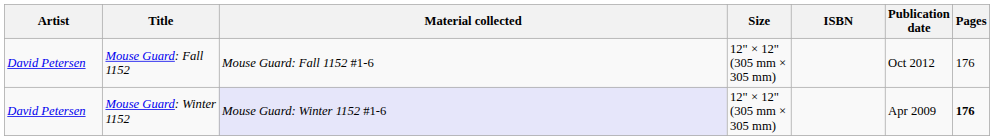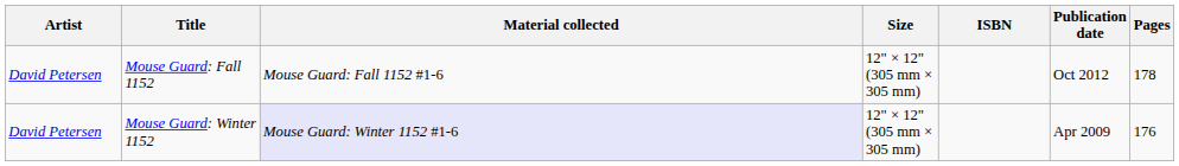 <table class="wikitable">
 <tr>
 <th width="120">Artist</th>
 <th width="145">Title</th>
 <th width="665">Material collected</th>
 <th width="75">Size</th>
 <th width="115">ISBN</th>
 <th width="25">Publication date</th>
 <th width="25">Pages</th>
 </tr>
 <tr>
 <td><em><a href='#'>David Petersen</a></em></td>
 <td><em><a href='#'>Mouse Guard</a>: Fall 1152</em></td>
 <td><em>Mouse Guard: Fall 1152</em> #1-6</td>
 <td>12" × 12"<br>(305 mm × 305 mm)</td>
 <td><small></small></td>
 <td>Oct 2012</td>
-<td>176</td>
+<td>178</td>
 </tr>
 <tr>
 <td><em><a href='#'>David Petersen</a></em></td>
 <td><em><a href='#'>Mouse Guard</a>: Winter 1152</em></td>
 <td style="background: lavender;"><em>Mouse Guard: Winter 1152</em> #1-6</td>
 <td>12" × 12"<br>(305 mm × 305 mm)</td>
 <td><small></small></td>
 <td>Apr 2009</td>
-<td><strong>176</strong></td>
+<td>176</td>
 </tr>
 </table>
